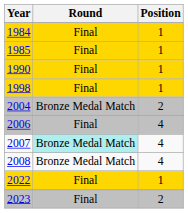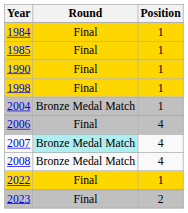 <table class="wikitable" style="text-align: center;">
 <tr>
 <th>Year</th>
 <th>Round</th>
 <th>Position</th>
 </tr>
 <tr>
 </tr>
 <tr style="background:gold;">
 <td> <a href='#'>1984</a></td>
 <td>Final</td>
 <td>1</td>
 </tr>
 <tr style="background:gold;">
 <td> <a href='#'>1985</a></td>
 <td>Final</td>
 <td>1</td>
 </tr>
 <tr style="background:gold;">
 <td> <a href='#'>1990</a></td>
 <td>Final</td>
 <td>1</td>
 </tr>
 <tr style="background:gold;">
 <td> <a href='#'>1998</a></td>
 <td>Final</td>
 <td>1</td>
 </tr>
 <tr style="background:silver;">
 <td> <a href='#'>2004</a></td>
 <td>Bronze Medal Match</td>
-<td>2</td>
+<td>1</td>
 </tr>
 <tr>
 </tr>
 <tr style="background:silver;">
 <td> <a href='#'>2006</a></td>
 <td>Final</td>
 <td>4</td>
 </tr>
 <tr>
 <td> <a href='#'>2007</a></td>
 <td style="background: paleturquoise;">Bronze Medal Match</td>
 <td>4</td>
 </tr>
 <tr>
 <td> <a href='#'>2008</a></td>
 <td>Bronze Medal Match</td>
 <td>4</td>
 </tr>
 <tr style="background:gold;">
 <td> <a href='#'>2022</a></td>
 <td>Final</td>
 <td>1</td>
 </tr>
 <tr>
 </tr>
 <tr style="background:silver;">
 <td> <a href='#'>2023</a></td>
 <td>Final</td>
 <td>2</td>
 </tr>
 </table>
